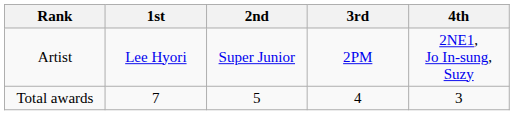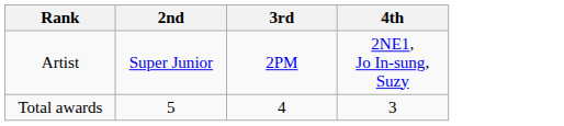 <table class="wikitable" border="1">
 <tr>
 <th width="100">Rank</th>
-<th width="100">1st</th>
 <th width="100">2nd</th>
 <th width="100">3rd</th>
 <th width="100">4th</th>
 </tr>
 <tr align=center>
 <td>Artist</td>
-<td><a href='#'>Lee Hyori</a></td>
 <td><a href='#'>Super Junior</a></td>
 <td><a href='#'>2PM</a></td>
 <td><a href='#'>2NE1</a>,<br> <a href='#'>Jo In-sung</a>,<br> <a href='#'>Suzy</a></td>
 </tr>
 <tr align=center>
 <td>Total awards</td>
-<td>7</td>
 <td>5</td>
 <td>4</td>
 <td>3</td>
 </tr>
 </table>
